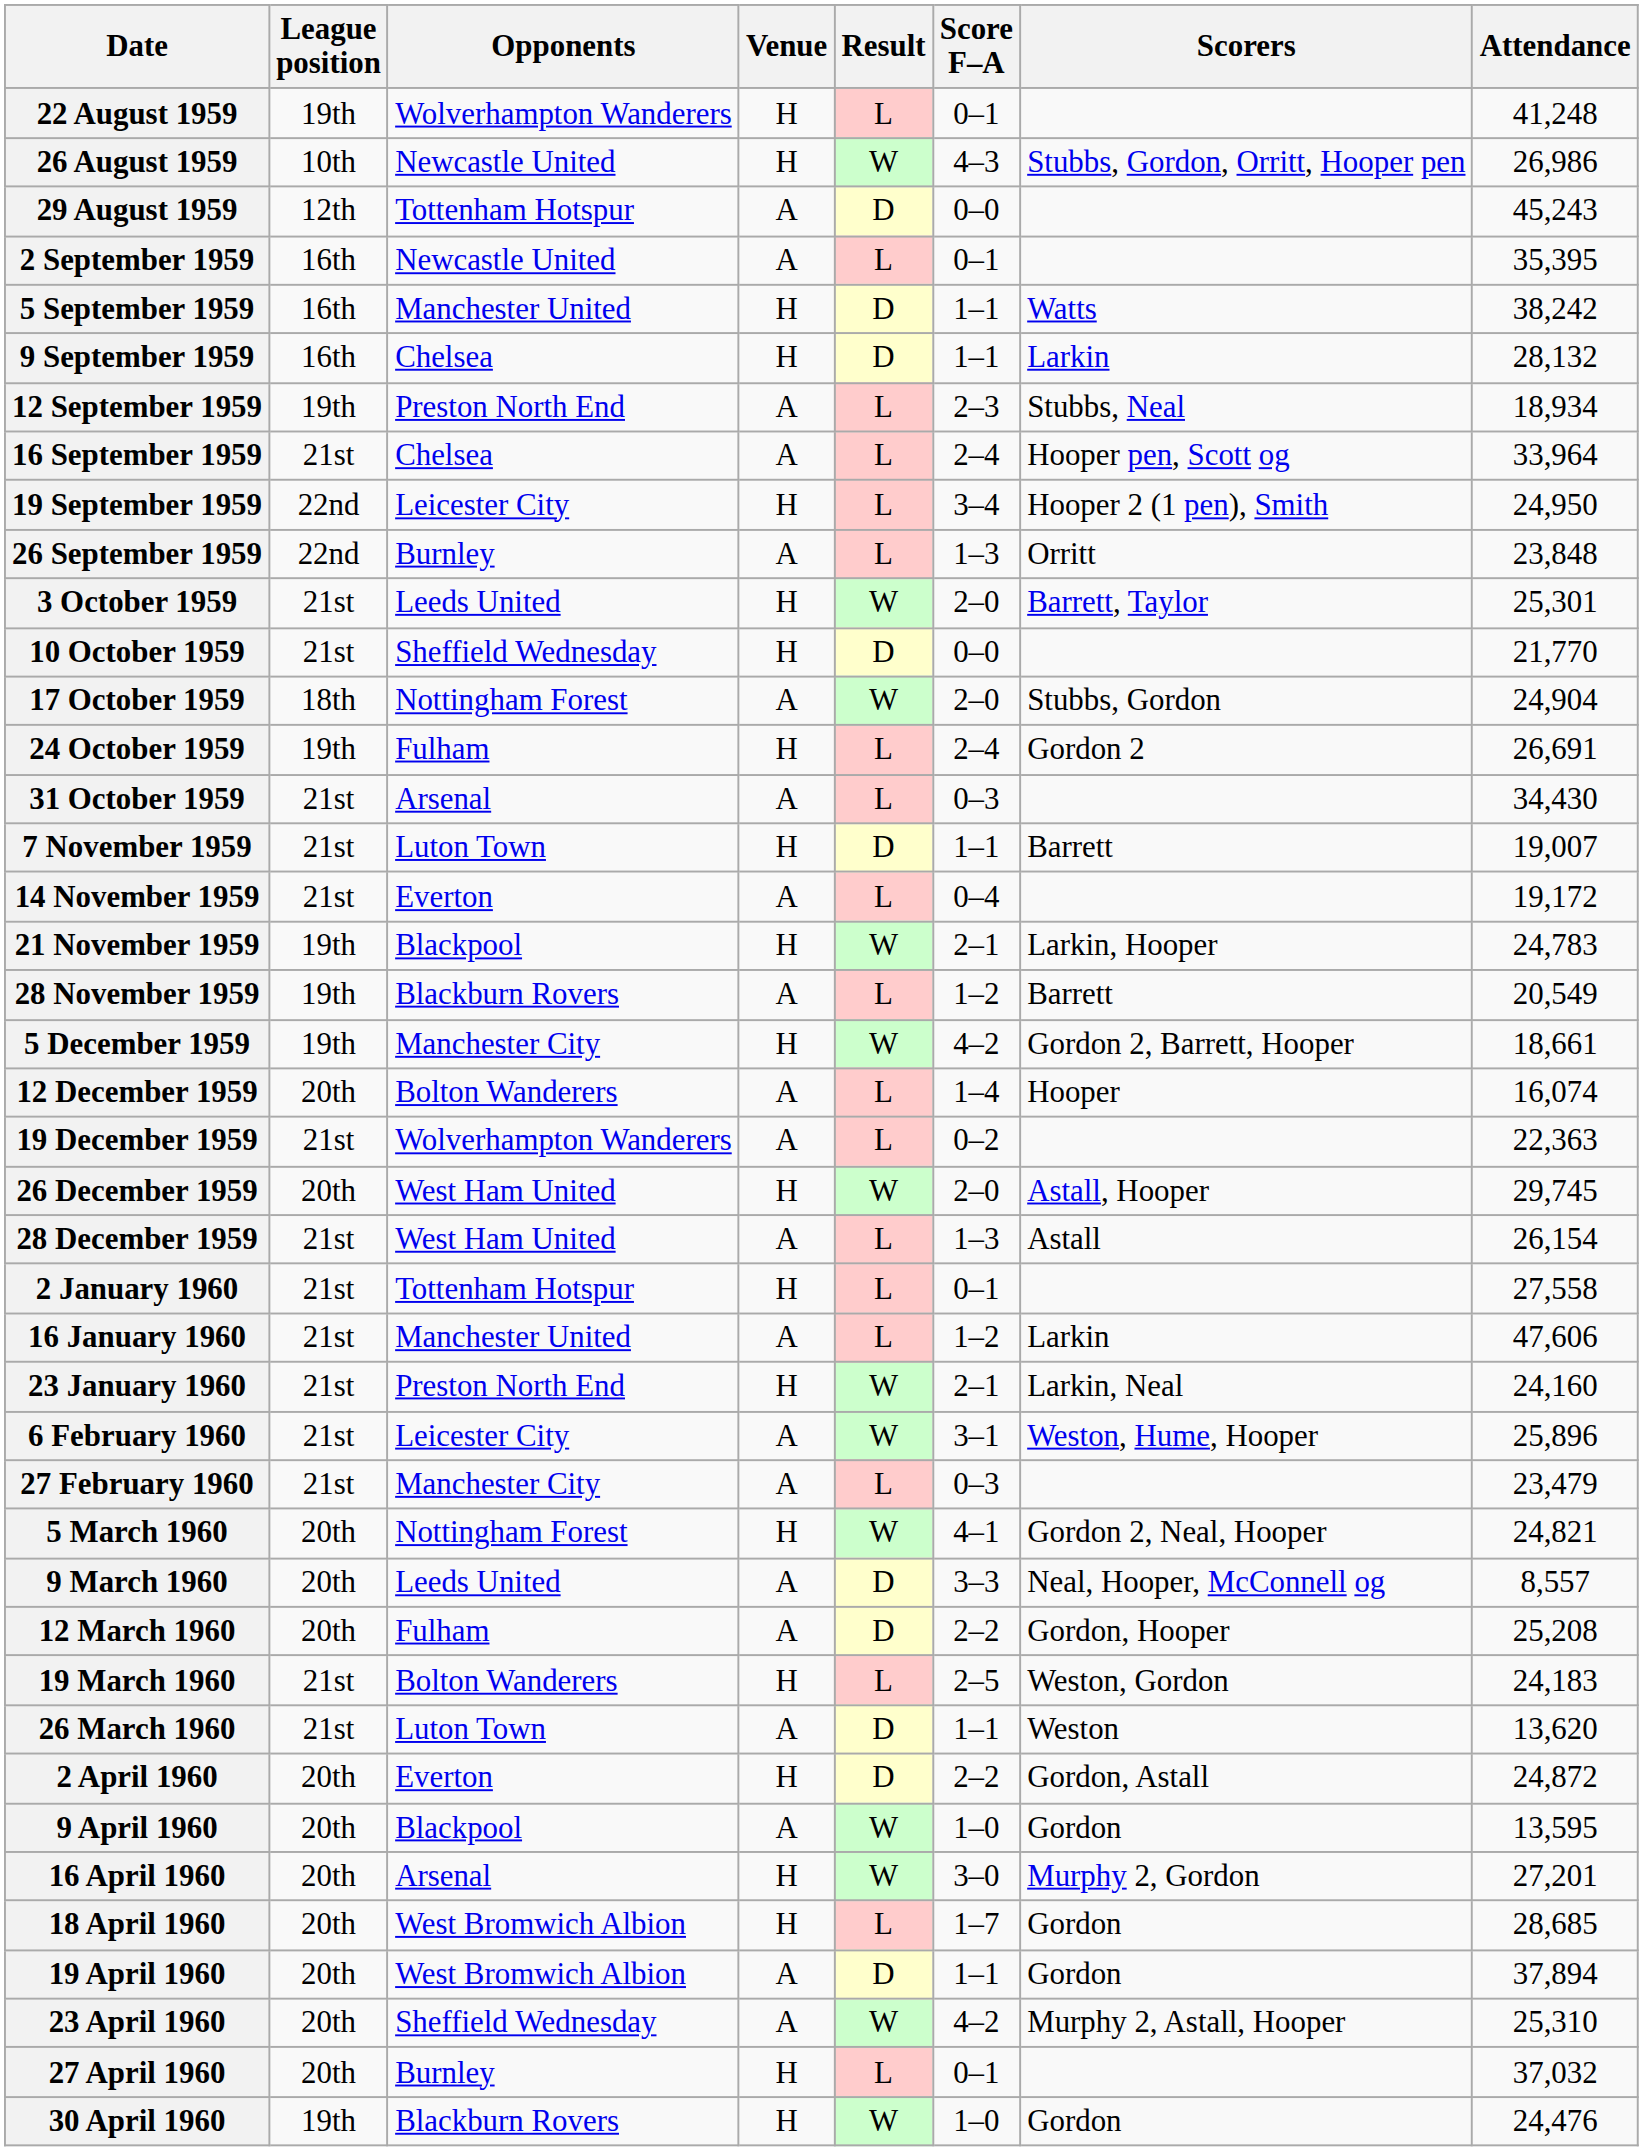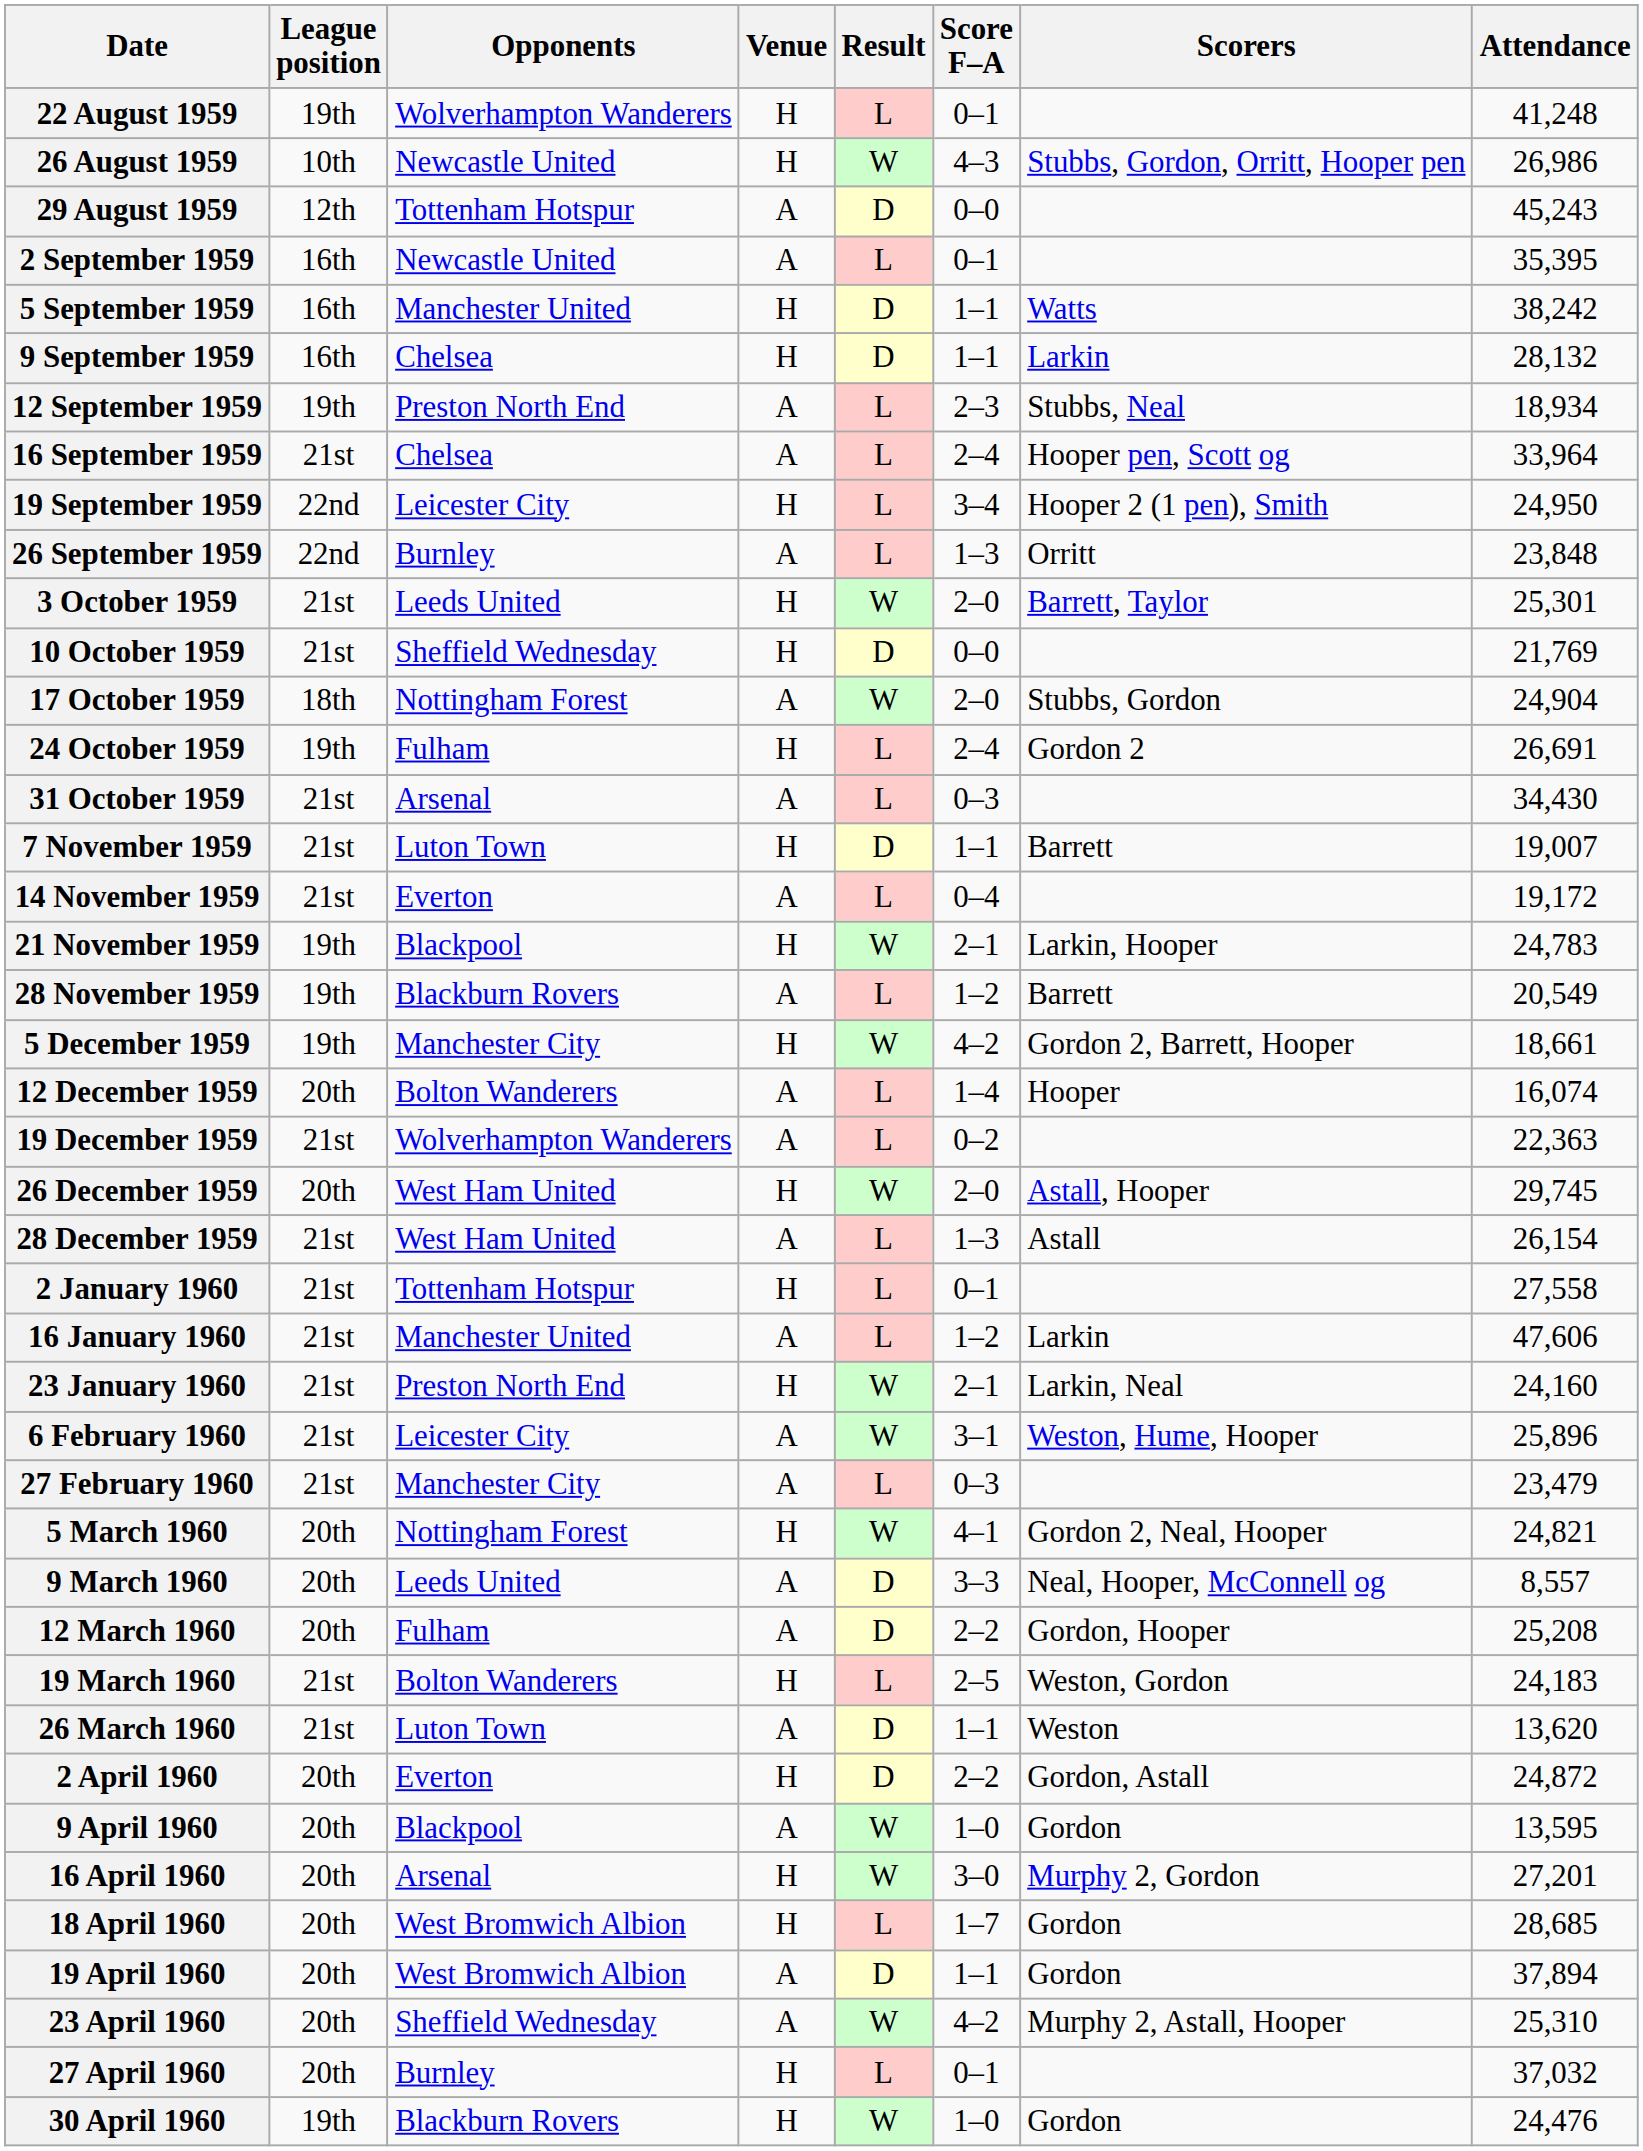 <table class="wikitable plainrowheaders" style="text-align:center">
 <tr>
 <th scope="col">Date</th>
 <th scope="col">League<br>position</th>
 <th scope="col">Opponents</th>
 <th scope="col">Venue</th>
 <th scope="col">Result</th>
 <th scope="col">Score<br>F–A</th>
 <th scope="col">Scorers</th>
 <th scope="col">Attendance</th>
 </tr>
 <tr>
 <th scope="row">22 August 1959</th>
 <td>19th</td>
 <td align="left"><a href='#'>Wolverhampton Wanderers</a></td>
 <td>H</td>
 <td style=background:#fcc>L</td>
 <td>0–1</td>
 <td></td>
 <td>41,248</td>
 </tr>
 <tr>
 <th scope="row">26 August 1959</th>
 <td>10th</td>
 <td align="left"><a href='#'>Newcastle United</a></td>
 <td>H</td>
 <td style=background:#cfc>W</td>
 <td>4–3</td>
 <td align="left"><a href='#'>Stubbs</a>, <a href='#'>Gordon</a>, <a href='#'>Orritt</a>, <a href='#'>Hooper</a> <a href='#'>pen</a></td>
 <td>26,986</td>
 </tr>
 <tr>
 <th scope="row">29 August 1959</th>
 <td>12th</td>
 <td align="left"><a href='#'>Tottenham Hotspur</a></td>
 <td>A</td>
 <td style=background:#ffc>D</td>
 <td>0–0</td>
 <td></td>
 <td>45,243</td>
 </tr>
 <tr>
 <th scope="row">2 September 1959</th>
 <td>16th</td>
 <td align="left"><a href='#'>Newcastle United</a></td>
 <td>A</td>
 <td style=background:#fcc>L</td>
 <td>0–1</td>
 <td></td>
 <td>35,395</td>
 </tr>
 <tr>
 <th scope="row">5 September 1959</th>
 <td>16th</td>
 <td align="left"><a href='#'>Manchester United</a></td>
 <td>H</td>
 <td style=background:#ffc>D</td>
 <td>1–1</td>
 <td align="left"><a href='#'>Watts</a></td>
 <td>38,242</td>
 </tr>
 <tr>
 <th scope="row">9 September 1959</th>
 <td>16th</td>
 <td align="left"><a href='#'>Chelsea</a></td>
 <td>H</td>
 <td style=background:#ffc>D</td>
 <td>1–1</td>
 <td align="left"><a href='#'>Larkin</a></td>
 <td>28,132</td>
 </tr>
 <tr>
 <th scope="row">12 September 1959</th>
 <td>19th</td>
 <td align="left"><a href='#'>Preston North End</a></td>
 <td>A</td>
 <td style=background:#fcc>L</td>
 <td>2–3</td>
 <td align="left">Stubbs, <a href='#'>Neal</a></td>
 <td>18,934</td>
 </tr>
 <tr>
 <th scope="row">16 September 1959</th>
 <td>21st</td>
 <td align="left"><a href='#'>Chelsea</a></td>
 <td>A</td>
 <td style=background:#fcc>L</td>
 <td>2–4</td>
 <td align="left">Hooper <a href='#'>pen</a>, <a href='#'>Scott</a> <a href='#'>og</a></td>
 <td>33,964</td>
 </tr>
 <tr>
 <th scope="row">19 September 1959</th>
 <td>22nd</td>
 <td align="left"><a href='#'>Leicester City</a></td>
 <td>H</td>
 <td style=background:#fcc>L</td>
 <td>3–4</td>
 <td align="left">Hooper 2 (1 <a href='#'>pen</a>), <a href='#'>Smith</a></td>
 <td>24,950</td>
 </tr>
 <tr>
 <th scope="row">26 September 1959</th>
 <td>22nd</td>
 <td align="left"><a href='#'>Burnley</a></td>
 <td>A</td>
 <td style=background:#fcc>L</td>
 <td>1–3</td>
 <td align="left">Orritt</td>
 <td>23,848</td>
 </tr>
 <tr>
 <th scope="row">3 October 1959</th>
 <td>21st</td>
 <td align="left"><a href='#'>Leeds United</a></td>
 <td>H</td>
 <td style=background:#cfc>W</td>
 <td>2–0</td>
 <td align="left"><a href='#'>Barrett</a>, <a href='#'>Taylor</a></td>
 <td>25,301</td>
 </tr>
 <tr>
 <th scope="row">10 October 1959</th>
 <td>21st</td>
 <td align="left"><a href='#'>Sheffield Wednesday</a></td>
 <td>H</td>
 <td style=background:#ffc>D</td>
 <td>0–0</td>
 <td></td>
-<td>21,770</td>
+<td>21,769</td>
 </tr>
 <tr>
 <th scope="row">17 October 1959</th>
 <td>18th</td>
 <td align="left"><a href='#'>Nottingham Forest</a></td>
 <td>A</td>
 <td style=background:#cfc>W</td>
 <td>2–0</td>
 <td align="left">Stubbs, Gordon</td>
 <td>24,904</td>
 </tr>
 <tr>
 <th scope="row">24 October 1959</th>
 <td>19th</td>
 <td align="left"><a href='#'>Fulham</a></td>
 <td>H</td>
 <td style=background:#fcc>L</td>
 <td>2–4</td>
 <td align="left">Gordon 2</td>
 <td>26,691</td>
 </tr>
 <tr>
 <th scope="row">31 October 1959</th>
 <td>21st</td>
 <td align="left"><a href='#'>Arsenal</a></td>
 <td>A</td>
 <td style=background:#fcc>L</td>
 <td>0–3</td>
 <td></td>
 <td>34,430</td>
 </tr>
 <tr>
 <th scope="row">7 November 1959</th>
 <td>21st</td>
 <td align="left"><a href='#'>Luton Town</a></td>
 <td>H</td>
 <td style=background:#ffc>D</td>
 <td>1–1</td>
 <td align="left">Barrett</td>
 <td>19,007</td>
 </tr>
 <tr>
 <th scope="row">14 November 1959</th>
 <td>21st</td>
 <td align="left"><a href='#'>Everton</a></td>
 <td>A</td>
 <td style=background:#fcc>L</td>
 <td>0–4</td>
 <td></td>
 <td>19,172</td>
 </tr>
 <tr>
 <th scope="row">21 November 1959</th>
 <td>19th</td>
 <td align="left"><a href='#'>Blackpool</a></td>
 <td>H</td>
 <td style=background:#cfc>W</td>
 <td>2–1</td>
 <td align="left">Larkin, Hooper</td>
 <td>24,783</td>
 </tr>
 <tr>
 <th scope="row">28 November 1959</th>
 <td>19th</td>
 <td align="left"><a href='#'>Blackburn Rovers</a></td>
 <td>A</td>
 <td style=background:#fcc>L</td>
 <td>1–2</td>
 <td align="left">Barrett</td>
 <td>20,549</td>
 </tr>
 <tr>
 <th scope="row">5 December 1959</th>
 <td>19th</td>
 <td align="left"><a href='#'>Manchester City</a></td>
 <td>H</td>
 <td style=background:#cfc>W</td>
 <td>4–2</td>
 <td align="left">Gordon 2, Barrett, Hooper</td>
 <td>18,661</td>
 </tr>
 <tr>
 <th scope="row">12 December 1959</th>
 <td>20th</td>
 <td align="left"><a href='#'>Bolton Wanderers</a></td>
 <td>A</td>
 <td style=background:#fcc>L</td>
 <td>1–4</td>
 <td align="left">Hooper</td>
 <td>16,074</td>
 </tr>
 <tr>
 <th scope="row">19 December 1959</th>
 <td>21st</td>
 <td align="left"><a href='#'>Wolverhampton Wanderers</a></td>
 <td>A</td>
 <td style=background:#fcc>L</td>
 <td>0–2</td>
 <td></td>
 <td>22,363</td>
 </tr>
 <tr>
 <th scope="row">26 December 1959</th>
 <td>20th</td>
 <td align="left"><a href='#'>West Ham United</a></td>
 <td>H</td>
 <td style=background:#cfc>W</td>
 <td>2–0</td>
 <td align="left"><a href='#'>Astall</a>, Hooper</td>
 <td>29,745</td>
 </tr>
 <tr>
 <th scope="row">28 December 1959</th>
 <td>21st</td>
 <td align="left"><a href='#'>West Ham United</a></td>
 <td>A</td>
 <td style=background:#fcc>L</td>
 <td>1–3</td>
 <td align="left">Astall</td>
 <td>26,154</td>
 </tr>
 <tr>
 <th scope="row">2 January 1960</th>
 <td>21st</td>
 <td align="left"><a href='#'>Tottenham Hotspur</a></td>
 <td>H</td>
 <td style=background:#fcc>L</td>
 <td>0–1</td>
 <td></td>
 <td>27,558</td>
 </tr>
 <tr>
 <th scope="row">16 January 1960</th>
 <td>21st</td>
 <td align="left"><a href='#'>Manchester United</a></td>
 <td>A</td>
 <td style=background:#fcc>L</td>
 <td>1–2</td>
 <td align="left">Larkin</td>
 <td>47,606</td>
 </tr>
 <tr>
 <th scope="row">23 January 1960</th>
 <td>21st</td>
 <td align="left"><a href='#'>Preston North End</a></td>
 <td>H</td>
 <td style=background:#cfc>W</td>
 <td>2–1</td>
 <td align="left">Larkin, Neal</td>
 <td>24,160</td>
 </tr>
 <tr>
 <th scope="row">6 February 1960</th>
 <td>21st</td>
 <td align="left"><a href='#'>Leicester City</a></td>
 <td>A</td>
 <td style=background:#cfc>W</td>
 <td>3–1</td>
 <td align="left"><a href='#'>Weston</a>, <a href='#'>Hume</a>, Hooper</td>
 <td>25,896</td>
 </tr>
 <tr>
 <th scope="row">27 February 1960</th>
 <td>21st</td>
 <td align="left"><a href='#'>Manchester City</a></td>
 <td>A</td>
 <td style=background:#fcc>L</td>
 <td>0–3</td>
 <td></td>
 <td>23,479</td>
 </tr>
 <tr>
 <th scope="row">5 March 1960</th>
 <td>20th</td>
 <td align="left"><a href='#'>Nottingham Forest</a></td>
 <td>H</td>
 <td style=background:#cfc>W</td>
 <td>4–1</td>
 <td align="left">Gordon 2, Neal, Hooper</td>
 <td>24,821</td>
 </tr>
 <tr>
 <th scope="row">9 March 1960</th>
 <td>20th</td>
 <td align="left"><a href='#'>Leeds United</a></td>
 <td>A</td>
 <td style=background:#ffc>D</td>
 <td>3–3</td>
 <td align="left">Neal, Hooper, <a href='#'>McConnell</a> <a href='#'>og</a></td>
 <td>8,557</td>
 </tr>
 <tr>
 <th scope="row">12 March 1960</th>
 <td>20th</td>
 <td align="left"><a href='#'>Fulham</a></td>
 <td>A</td>
 <td style=background:#ffc>D</td>
 <td>2–2</td>
 <td align="left">Gordon, Hooper</td>
 <td>25,208</td>
 </tr>
 <tr>
 <th scope="row">19 March 1960</th>
 <td>21st</td>
 <td align="left"><a href='#'>Bolton Wanderers</a></td>
 <td>H</td>
 <td style=background:#fcc>L</td>
 <td>2–5</td>
 <td align="left">Weston, Gordon</td>
 <td>24,183</td>
 </tr>
 <tr>
 <th scope="row">26 March 1960</th>
 <td>21st</td>
 <td align="left"><a href='#'>Luton Town</a></td>
 <td>A</td>
 <td style=background:#ffc>D</td>
 <td>1–1</td>
 <td align="left">Weston</td>
 <td>13,620</td>
 </tr>
 <tr>
 <th scope="row">2 April 1960</th>
 <td>20th</td>
 <td align="left"><a href='#'>Everton</a></td>
 <td>H</td>
 <td style=background:#ffc>D</td>
 <td>2–2</td>
 <td align="left">Gordon, Astall</td>
 <td>24,872</td>
 </tr>
 <tr>
 <th scope="row">9 April 1960</th>
 <td>20th</td>
 <td align="left"><a href='#'>Blackpool</a></td>
 <td>A</td>
 <td style=background:#cfc>W</td>
 <td>1–0</td>
 <td align="left">Gordon</td>
 <td>13,595</td>
 </tr>
 <tr>
 <th scope="row">16 April 1960</th>
 <td>20th</td>
 <td align="left"><a href='#'>Arsenal</a></td>
 <td>H</td>
 <td style=background:#cfc>W</td>
 <td>3–0</td>
 <td align="left"><a href='#'>Murphy</a> 2, Gordon</td>
 <td>27,201</td>
 </tr>
 <tr>
 <th scope="row">18 April 1960</th>
 <td>20th</td>
 <td align="left"><a href='#'>West Bromwich Albion</a></td>
 <td>H</td>
 <td style=background:#fcc>L</td>
 <td>1–7</td>
 <td align="left">Gordon</td>
 <td>28,685</td>
 </tr>
 <tr>
 <th scope="row">19 April 1960</th>
 <td>20th</td>
 <td align="left"><a href='#'>West Bromwich Albion</a></td>
 <td>A</td>
 <td style=background:#ffc>D</td>
 <td>1–1</td>
 <td align="left">Gordon</td>
 <td>37,894</td>
 </tr>
 <tr>
 <th scope="row">23 April 1960</th>
 <td>20th</td>
 <td align="left"><a href='#'>Sheffield Wednesday</a></td>
 <td>A</td>
 <td style=background:#cfc>W</td>
 <td>4–2</td>
 <td align="left">Murphy 2, Astall, Hooper</td>
 <td>25,310</td>
 </tr>
 <tr>
 <th scope="row">27 April 1960</th>
 <td>20th</td>
 <td align="left"><a href='#'>Burnley</a></td>
 <td>H</td>
 <td style=background:#fcc>L</td>
 <td>0–1</td>
 <td></td>
 <td>37,032</td>
 </tr>
 <tr>
 <th scope="row">30 April 1960</th>
 <td>19th</td>
 <td align="left"><a href='#'>Blackburn Rovers</a></td>
 <td>H</td>
 <td style=background:#cfc>W</td>
 <td>1–0</td>
 <td align="left">Gordon</td>
 <td>24,476</td>
 </tr>
 </table>
